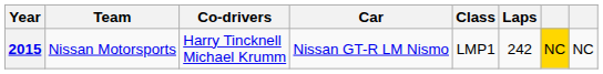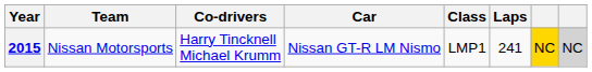 <table class="wikitable" style="text-align:center; font-size:90%">
 <tr>
 <th>Year</th>
 <th>Team</th>
 <th>Co-drivers</th>
 <th>Car</th>
 <th>Class</th>
 <th>Laps</th>
 <th></th>
 <th></th>
 </tr>
 <tr>
 <th><a href='#'>2015</a></th>
 <td align="left"> <a href='#'>Nissan Motorsports</a></td>
 <td align="left"> <a href='#'>Harry Tincknell</a><br> <a href='#'>Michael Krumm</a></td>
 <td align="left"><a href='#'>Nissan GT-R LM Nismo</a></td>
 <td>LMP1</td>
-<td>242</td>
+<td>241</td>
 <td style="background: gold;">NC</td>
-<td>NC</td>
+<td style="background: lightgrey;">NC</td>
 </tr>
 </table>
